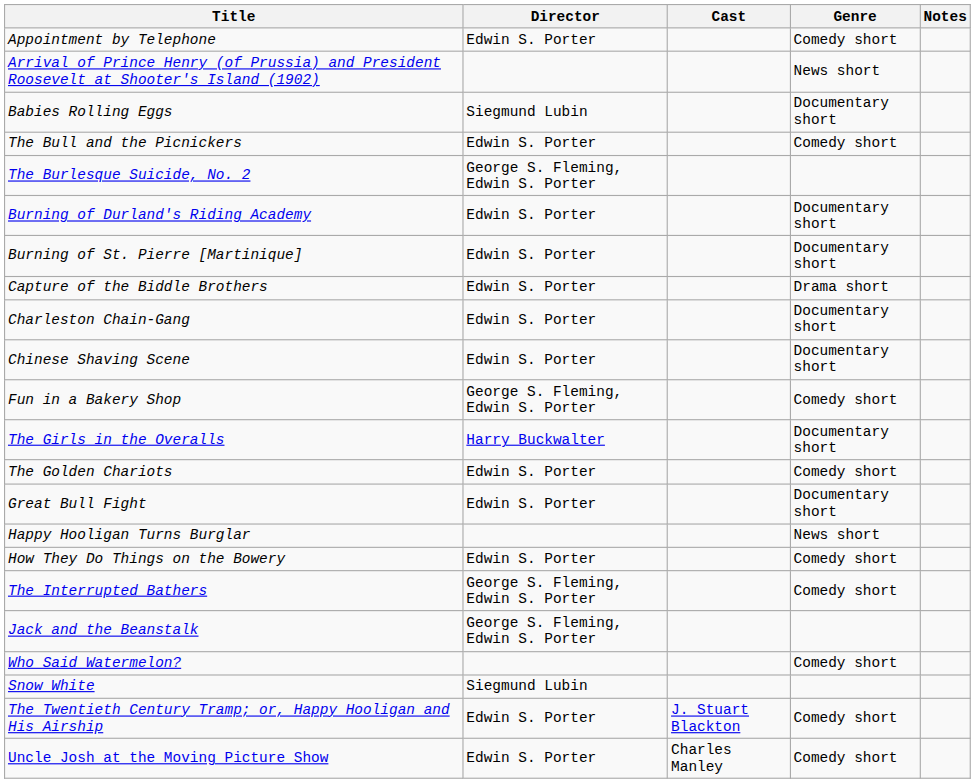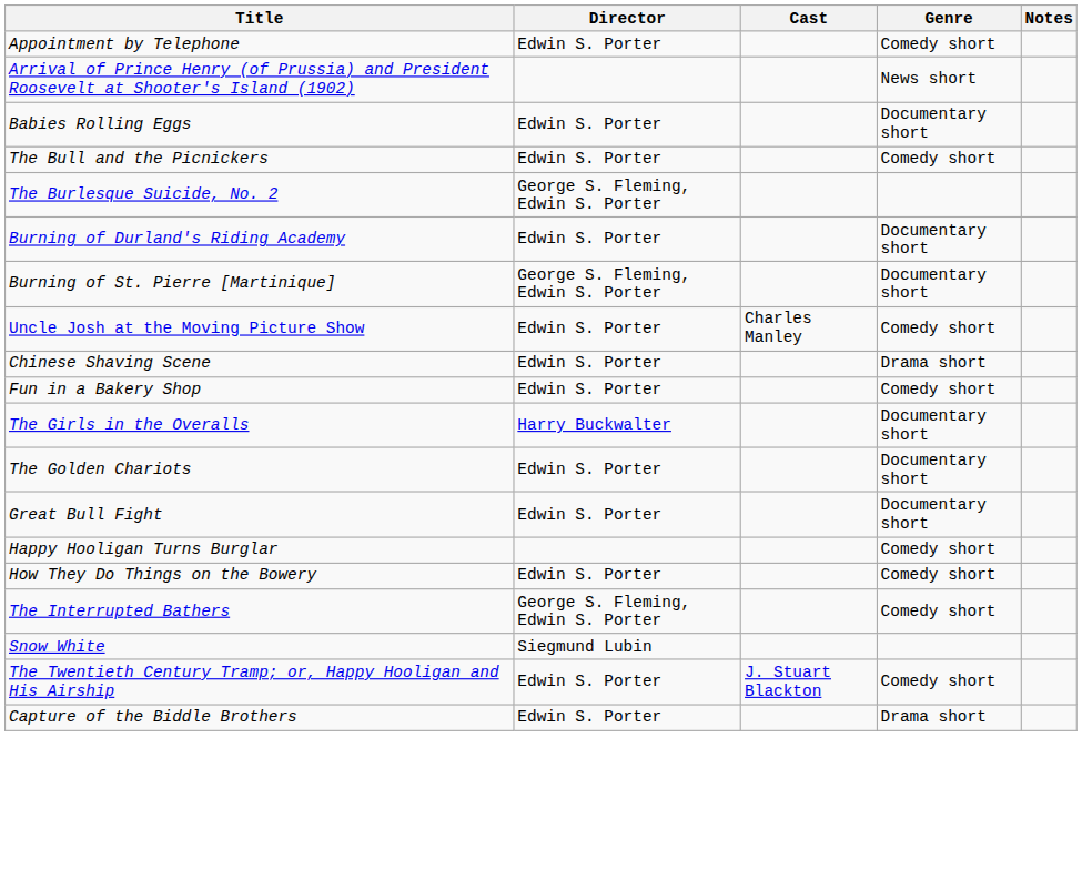 <table class="wikitable">
 <tr>
 <th>Title</th>
 <th>Director</th>
 <th>Cast</th>
 <th>Genre</th>
 <th>Notes</th>
 </tr>
 <tr>
 <td><em>Appointment by Telephone</em></td>
 <td>Edwin S. Porter</td>
 <td></td>
 <td>Comedy short</td>
 <td></td>
 </tr>
 <tr>
 <td><em><a href='#'>Arrival of Prince Henry (of Prussia) and President Roosevelt at Shooter's Island (1902)</a></em></td>
 <td></td>
 <td></td>
 <td>News short</td>
 <td></td>
 </tr>
 <tr>
 <td><em>Babies Rolling Eggs</em></td>
-<td>Siegmund Lubin</td>
+<td>Edwin S. Porter</td>
 <td></td>
 <td>Documentary short</td>
 <td></td>
 </tr>
 <tr>
 <td><em>The Bull and the Picnickers</em></td>
 <td>Edwin S. Porter</td>
 <td></td>
 <td>Comedy short</td>
 <td></td>
 </tr>
 <tr>
 <td><em><a href='#'>The Burlesque Suicide, No. 2</a></em></td>
 <td>George S. Fleming, Edwin S. Porter</td>
 <td></td>
 <td></td>
 <td></td>
 </tr>
 <tr>
 <td><em><a href='#'>Burning of Durland's Riding Academy</a></em></td>
 <td>Edwin S. Porter</td>
 <td></td>
 <td>Documentary short</td>
 <td></td>
 </tr>
 <tr>
 <td><em>Burning of St. Pierre [Martinique]</em></td>
-<td>Edwin S. Porter</td>
+<td>George S. Fleming, Edwin S. Porter</td>
 <td></td>
 <td>Documentary short</td>
 <td></td>
 </tr>
 <tr>
-<td><em>Capture of the Biddle Brothers</em></td>
+<td><a href='#'>Uncle Josh at the Moving Picture Show</a></td>
+<td>Edwin S. Porter</td>
+<td>Charles Manley</td>
+<td>Comedy short</td>
+<td></td>
+</tr>
+<tr>
+<td><em>Chinese Shaving Scene</em></td>
 <td>Edwin S. Porter</td>
 <td></td>
 <td>Drama short</td>
 <td></td>
 </tr>
 <tr>
-<td><em>Charleston Chain-Gang</em></td>
+<td><em>Fun in a Bakery Shop</em></td>
 <td>Edwin S. Porter</td>
-<td></td>
-<td>Documentary short</td>
-<td></td>
-</tr>
-<tr>
-<td><em>Chinese Shaving Scene</em></td>
-<td>Edwin S. Porter</td>
-<td></td>
-<td>Documentary short</td>
-<td></td>
-</tr>
-<tr>
-<td><em>Fun in a Bakery Shop</em></td>
-<td>George S. Fleming, Edwin S. Porter</td>
 <td></td>
 <td>Comedy short</td>
 <td></td>
 </tr>
 <tr>
 <td><em><a href='#'>The Girls in the Overalls</a></em></td>
 <td><a href='#'>Harry Buckwalter</a></td>
 <td></td>
 <td>Documentary short</td>
 <td></td>
 </tr>
 <tr>
 <td><em>The Golden Chariots</em></td>
 <td>Edwin S. Porter</td>
 <td></td>
-<td>Comedy short</td>
+<td>Documentary short</td>
 <td></td>
 </tr>
 <tr>
 <td><em>Great Bull Fight</em></td>
 <td>Edwin S. Porter</td>
 <td></td>
 <td>Documentary short</td>
 <td></td>
 </tr>
 <tr>
 <td><em>Happy Hooligan Turns Burglar</em></td>
 <td></td>
 <td></td>
-<td>News short</td>
+<td>Comedy short</td>
 <td></td>
 </tr>
 <tr>
 <td><em>How They Do Things on the Bowery</em></td>
 <td>Edwin S. Porter</td>
 <td></td>
 <td>Comedy short</td>
 <td></td>
 </tr>
 <tr>
 <td><em><a href='#'>The Interrupted Bathers</a></em></td>
 <td>George S. Fleming, Edwin S. Porter</td>
-<td></td>
-<td>Comedy short</td>
-<td></td>
-</tr>
-<tr>
-<td><em><a href='#'>Jack and the Beanstalk</a></em></td>
-<td>George S. Fleming, Edwin S. Porter</td>
-<td></td>
-<td></td>
-<td></td>
-</tr>
-<tr>
-<td><em><a href='#'>Who Said Watermelon?</a></em></td>
-<td></td>
 <td></td>
 <td>Comedy short</td>
 <td></td>
 </tr>
 <tr>
 <td><em><a href='#'>Snow White</a></em></td>
 <td>Siegmund Lubin</td>
 <td></td>
 <td></td>
 <td></td>
 </tr>
 <tr>
 <td><em><a href='#'>The Twentieth Century Tramp; or, Happy Hooligan and His Airship</a></em></td>
 <td>Edwin S. Porter</td>
 <td><a href='#'>J. Stuart Blackton</a></td>
 <td>Comedy short</td>
 <td></td>
 </tr>
 <tr>
-<td><a href='#'>Uncle Josh at the Moving Picture Show</a></td>
+<td><em>Capture of the Biddle Brothers</em></td>
 <td>Edwin S. Porter</td>
-<td>Charles Manley</td>
-<td>Comedy short</td>
+<td></td>
+<td>Drama short</td>
 <td></td>
 </tr>
 </table>
